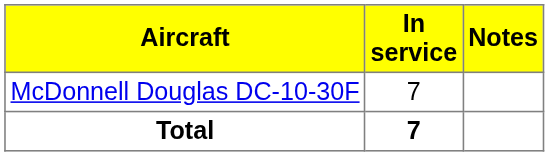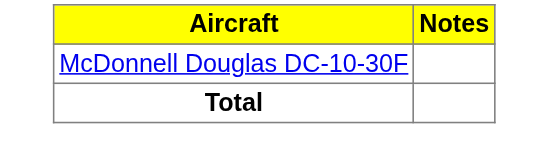 <table class="toccolours" border="1" cellpadding="3" style="margin:1em auto; border-collapse:collapse;text-align:center">
 <tr bgcolor=yellow>
 <th>Aircraft</th>
-<th>In <br> service</th>
 <th>Notes</th>
 </tr>
 <tr>
 <td><a href='#'>McDonnell Douglas DC-10-30F</a></td>
-<td>7</td>
 <td></td>
 </tr>
 <tr>
 <th>Total</th>
-<th>7</th>
 <th></th>
 </tr>
 </table>
